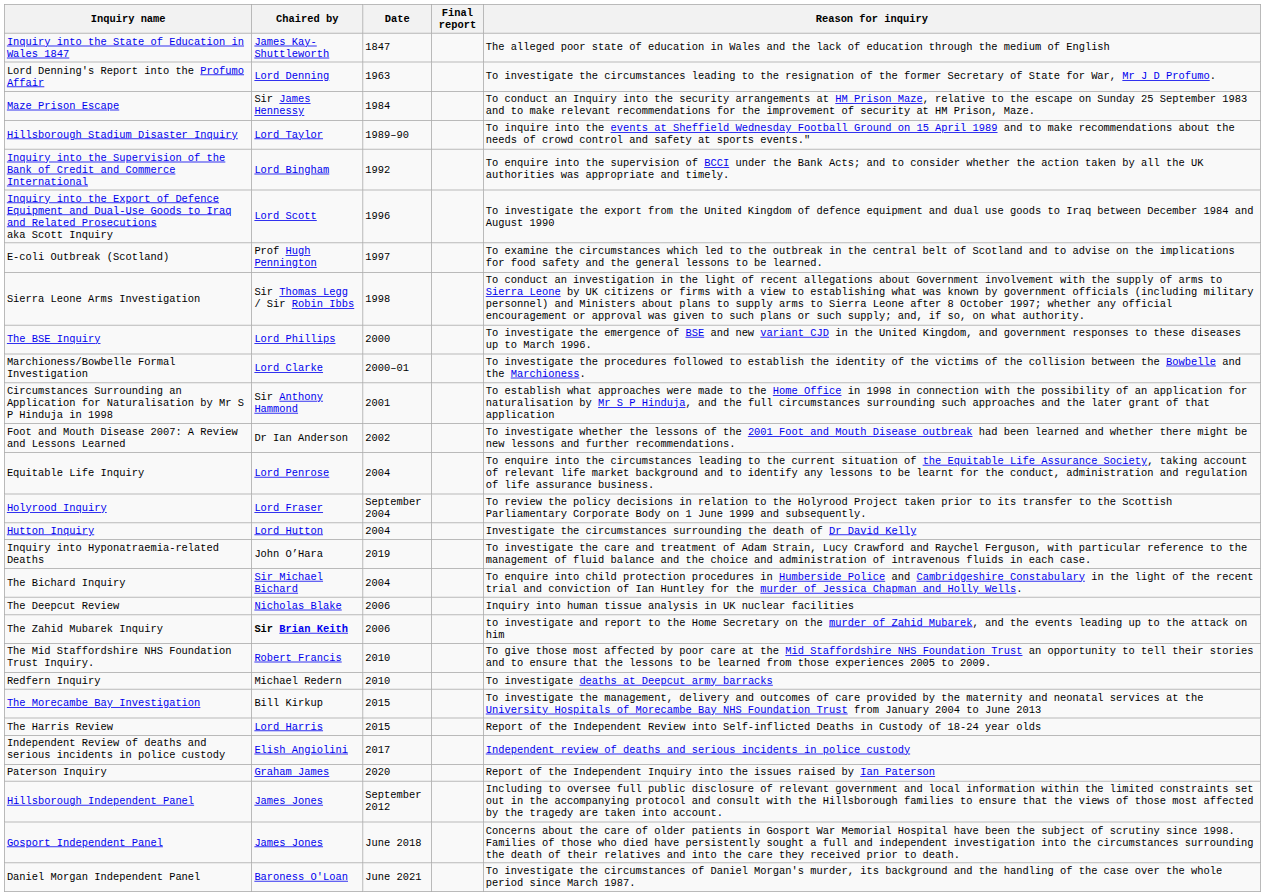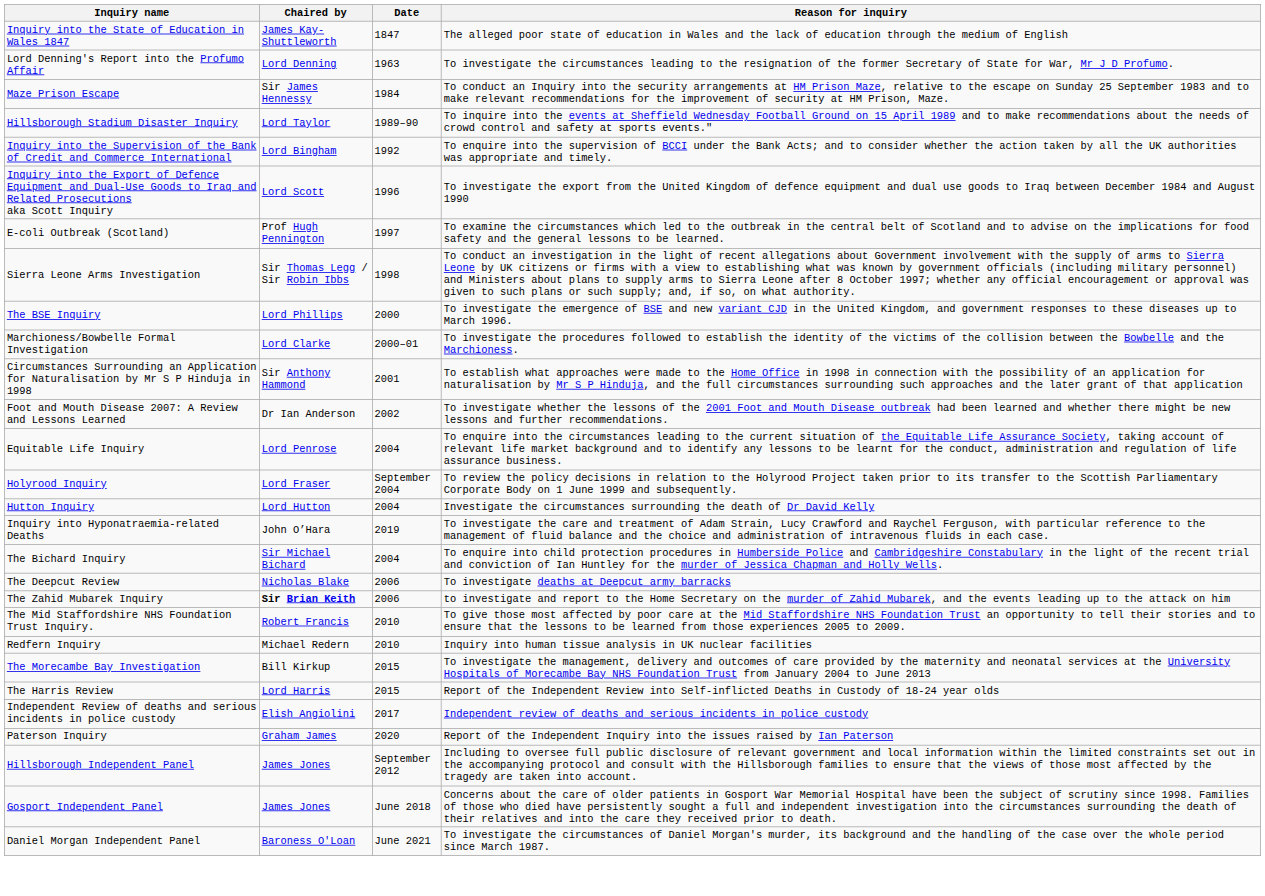 <table class="wikitable sortable">
 <tr>
 <th>Inquiry name</th>
 <th>Chaired by</th>
 <th>Date</th>
-<th>Final report</th>
 <th>Reason for inquiry</th>
 </tr>
 <tr>
 <td><a href='#'>Inquiry into the State of Education in Wales 1847</a></td>
 <td><a href='#'>James Kay-Shuttleworth</a></td>
 <td>1847</td>
-<td></td>
 <td>The alleged poor state of education in Wales and the lack of education through the medium of English</td>
 </tr>
 <tr>
 <td>Lord Denning's Report into the <a href='#'>Profumo Affair</a></td>
 <td><a href='#'>Lord Denning</a></td>
 <td>1963</td>
-<td></td>
 <td>To investigate the circumstances leading to the resignation of the former Secretary of State for War, <a href='#'>Mr J D Profumo</a>.</td>
 </tr>
 <tr>
 <td><a href='#'>Maze Prison Escape</a></td>
 <td>Sir <a href='#'>James Hennessy</a></td>
 <td>1984</td>
-<td></td>
 <td>To conduct an Inquiry into the security arrangements at <a href='#'>HM Prison Maze</a>, relative to the escape on Sunday 25 September 1983 and to make relevant recommendations for the improvement of security at HM Prison, Maze.</td>
 </tr>
 <tr>
 <td><a href='#'>Hillsborough Stadium Disaster Inquiry</a></td>
 <td><a href='#'>Lord Taylor</a></td>
 <td>1989–90</td>
-<td></td>
 <td>To inquire into the <a href='#'>events at Sheffield Wednesday Football Ground on 15 April 1989</a> and to make recommendations about the needs of crowd control and safety at sports events."</td>
 </tr>
 <tr>
 <td><a href='#'>Inquiry into the Supervision of the Bank of Credit and Commerce International</a></td>
 <td><a href='#'>Lord Bingham</a></td>
 <td>1992</td>
-<td></td>
 <td>To enquire into the supervision of <a href='#'>BCCI</a> under the Bank Acts; and to consider whether the action taken by all the UK authorities was appropriate and timely.</td>
 </tr>
 <tr>
 <td><a href='#'>Inquiry into the Export of Defence Equipment and Dual-Use Goods to Iraq and Related Prosecutions</a><br>aka Scott Inquiry</td>
 <td><a href='#'>Lord Scott</a></td>
 <td>1996</td>
-<td></td>
 <td>To investigate the export from the United Kingdom of defence equipment and dual use goods to Iraq between December 1984 and August 1990</td>
 </tr>
 <tr>
 <td>E-coli Outbreak (Scotland)</td>
 <td>Prof <a href='#'>Hugh Pennington</a></td>
 <td>1997</td>
-<td></td>
 <td>To examine the circumstances which led to the outbreak in the central belt of Scotland and to advise on the implications for food safety and the general lessons to be learned.</td>
 </tr>
 <tr>
 <td>Sierra Leone Arms Investigation</td>
 <td>Sir <a href='#'>Thomas Legg</a> / Sir <a href='#'>Robin Ibbs</a></td>
 <td>1998</td>
-<td></td>
 <td>To conduct an investigation in the light of recent allegations about Government involvement with the supply of arms to <a href='#'>Sierra Leone</a> by UK citizens or firms with a view to establishing what was known by government officials (including military personnel) and Ministers about plans to supply arms to Sierra Leone after 8 October 1997; whether any official encouragement or approval was given to such plans or such supply; and, if so, on what authority.</td>
 </tr>
 <tr>
 <td><a href='#'>The BSE Inquiry</a></td>
 <td><a href='#'>Lord Phillips</a></td>
 <td>2000</td>
-<td></td>
 <td>To investigate the emergence of <a href='#'>BSE</a> and new <a href='#'>variant CJD</a> in the United Kingdom, and government responses to these diseases up to March 1996.</td>
 </tr>
 <tr>
 <td>Marchioness/Bowbelle Formal Investigation</td>
 <td><a href='#'>Lord Clarke</a></td>
 <td>2000–01</td>
-<td></td>
 <td>To investigate the procedures followed to establish the identity of the victims of the collision between the <a href='#'>Bowbelle</a> and the <a href='#'>Marchioness</a>.</td>
 </tr>
 <tr>
 <td>Circumstances Surrounding an Application for Naturalisation by Mr S P Hinduja in 1998</td>
 <td>Sir <a href='#'>Anthony Hammond</a></td>
 <td>2001</td>
-<td></td>
 <td>To establish what approaches were made to the <a href='#'>Home Office</a> in 1998 in connection with the possibility of an application for naturalisation by <a href='#'>Mr S P Hinduja</a>, and the full circumstances surrounding such approaches and the later grant of that application</td>
 </tr>
 <tr>
 <td>Foot and Mouth Disease 2007: A Review and Lessons Learned</td>
 <td>Dr Ian Anderson</td>
 <td>2002</td>
-<td></td>
 <td>To investigate whether the lessons of the <a href='#'>2001 Foot and Mouth Disease outbreak</a> had been learned and whether there might be new lessons and further recommendations.</td>
 </tr>
 <tr>
 <td>Equitable Life Inquiry</td>
 <td><a href='#'>Lord Penrose</a></td>
 <td>2004</td>
-<td></td>
 <td>To enquire into the circumstances leading to the current situation of <a href='#'>the Equitable Life Assurance Society</a>, taking account of relevant life market background and to identify any lessons to be learnt for the conduct, administration and regulation of life assurance business.</td>
 </tr>
 <tr>
 <td><a href='#'>Holyrood Inquiry</a></td>
 <td><a href='#'>Lord Fraser</a></td>
 <td>September 2004</td>
-<td></td>
 <td>To review the policy decisions in relation to the Holyrood Project taken prior to its transfer to the Scottish Parliamentary Corporate Body on 1 June 1999 and subsequently.</td>
 </tr>
 <tr>
 <td><a href='#'>Hutton Inquiry</a></td>
 <td><a href='#'>Lord Hutton</a></td>
 <td>2004</td>
-<td></td>
 <td>Investigate the circumstances surrounding the death of <a href='#'>Dr David Kelly</a></td>
 </tr>
 <tr>
 <td>Inquiry into Hyponatraemia-related Deaths</td>
 <td>John O’Hara</td>
 <td>2019</td>
-<td></td>
 <td>To investigate the care and treatment of Adam Strain, Lucy Crawford and Raychel Ferguson, with particular reference to the management of fluid balance and the choice and administration of intravenous fluids in each case.</td>
 </tr>
 <tr>
 <td>The Bichard Inquiry</td>
 <td><a href='#'>Sir Michael Bichard</a></td>
 <td>2004</td>
-<td></td>
 <td>To enquire into child protection procedures in <a href='#'>Humberside Police</a> and <a href='#'>Cambridgeshire Constabulary</a> in the light of the recent trial and conviction of Ian Huntley for the <a href='#'>murder of Jessica Chapman and Holly Wells</a>.</td>
 </tr>
 <tr>
 <td>The Deepcut Review</td>
 <td><a href='#'>Nicholas Blake</a></td>
 <td>2006</td>
-<td></td>
-<td>Inquiry into human tissue analysis in UK nuclear facilities</td>
+<td>To investigate <a href='#'>deaths at Deepcut army barracks</a></td>
 </tr>
 <tr>
 <td>The Zahid Mubarek Inquiry</td>
 <td><strong>Sir <a href='#'>Brian Keith</a></strong></td>
 <td>2006</td>
-<td></td>
 <td>to investigate and report to the Home Secretary on the <a href='#'>murder of Zahid Mubarek</a>, and the events leading up to the attack on him</td>
 </tr>
 <tr>
 <td>The Mid Staffordshire NHS Foundation Trust Inquiry.</td>
 <td><a href='#'>Robert Francis</a></td>
 <td>2010</td>
-<td><br></td>
 <td>To give those most affected by poor care at the <a href='#'>Mid Staffordshire NHS Foundation Trust</a> an opportunity to tell their stories and to ensure that the lessons to be learned from those experiences 2005 to 2009.</td>
 </tr>
 <tr>
 <td>Redfern Inquiry</td>
 <td>Michael Redern</td>
 <td>2010</td>
-<td></td>
-<td>To investigate <a href='#'>deaths at Deepcut army barracks</a></td>
+<td>Inquiry into human tissue analysis in UK nuclear facilities</td>
 </tr>
 <tr>
 <td><a href='#'>The Morecambe Bay Investigation</a></td>
 <td>Bill Kirkup</td>
 <td>2015</td>
-<td></td>
 <td>To investigate the management, delivery and outcomes of care provided by the maternity and neonatal services at the <a href='#'>University Hospitals of Morecambe Bay NHS Foundation Trust</a> from January 2004 to June 2013</td>
 </tr>
 <tr>
 <td>The Harris Review</td>
 <td><a href='#'>Lord Harris</a></td>
 <td>2015</td>
-<td></td>
 <td>Report of the Independent Review into Self-inflicted Deaths in Custody of 18-24 year olds</td>
 </tr>
 <tr>
 <td>Independent Review of deaths and serious incidents in police custody</td>
 <td><a href='#'>Elish Angiolini</a></td>
 <td>2017</td>
-<td></td>
 <td><a href='#'>Independent review of deaths and serious incidents in police custody</a></td>
 </tr>
 <tr>
 <td>Paterson Inquiry</td>
 <td><a href='#'>Graham James</a></td>
 <td>2020</td>
-<td></td>
 <td>Report of the Independent Inquiry into the issues raised by <a href='#'>Ian Paterson</a></td>
 </tr>
 <tr>
 <td><a href='#'>Hillsborough Independent Panel</a></td>
 <td><a href='#'>James Jones</a></td>
 <td>September 2012</td>
-<td></td>
 <td>Including to oversee full public disclosure of relevant government and local information within the limited constraints set out in the accompanying protocol and consult with the Hillsborough families to ensure that the views of those most affected by the tragedy are taken into account.</td>
 </tr>
 <tr>
 <td><a href='#'>Gosport Independent Panel</a></td>
 <td><a href='#'>James Jones</a></td>
 <td>June 2018</td>
-<td></td>
 <td>Concerns about the care of older patients in Gosport War Memorial Hospital have been the subject of scrutiny since 1998. Families of those who died have persistently sought a full and independent investigation into the circumstances surrounding the death of their relatives and into the care they received prior to death.</td>
 </tr>
 <tr>
 <td>Daniel Morgan Independent Panel</td>
 <td><a href='#'>Baroness O'Loan</a></td>
 <td>June 2021</td>
-<td></td>
 <td>To investigate the circumstances of Daniel Morgan's murder, its background and the handling of the case over the whole period since March 1987.</td>
 </tr>
 </table>
